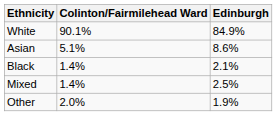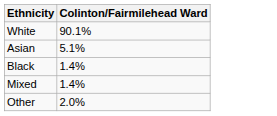 <table class="wikitable">
 <tr>
 <th>Ethnicity</th>
 <th>Colinton/Fairmilehead Ward</th>
-<th>Edinburgh</th>
 </tr>
 <tr>
 <td>White</td>
 <td>90.1%</td>
-<td>84.9%</td>
 </tr>
 <tr>
 <td>Asian</td>
 <td>5.1%</td>
-<td>8.6%</td>
 </tr>
 <tr>
 <td>Black</td>
 <td>1.4%</td>
-<td>2.1%</td>
 </tr>
 <tr>
 <td>Mixed</td>
 <td>1.4%</td>
-<td>2.5%</td>
 </tr>
 <tr>
 <td>Other</td>
 <td>2.0%</td>
-<td>1.9%</td>
 </tr>
 </table>
